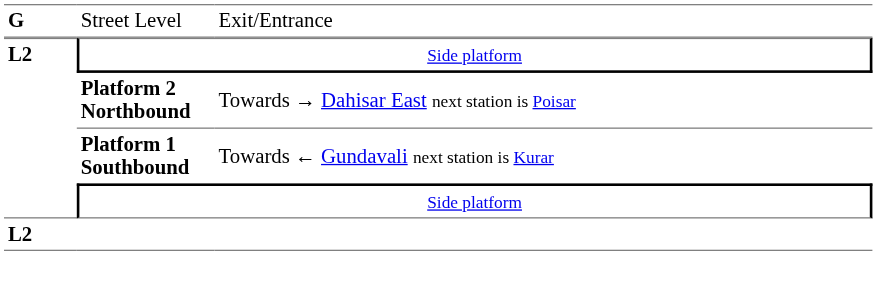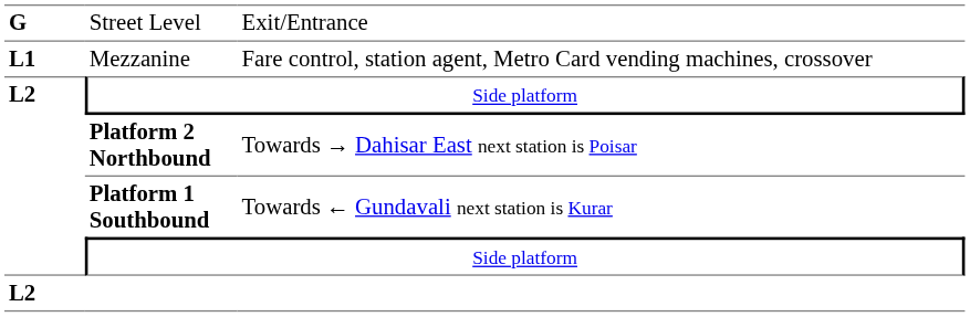 <table cellspacing="0" cellpadding="3" border="0">
 <tr>
 <td style="border-bottom:solid 1px gray;border-top:solid 1px gray;" width="50" valign="top"><strong>G</strong></td>
 <td style="border-top:solid 1px gray;border-bottom:solid 1px gray;" width="100" valign="top">Street Level</td>
 <td style="border-top:solid 1px gray;border-bottom:solid 1px gray;" width="500" valign="top">Exit/Entrance</td>
+</tr>
+<tr>
+<td valign="top"><strong>L1</strong></td>
+<td valign="top">Mezzanine</td>
+<td valign="top">Fare control, station agent, Metro Card vending machines, crossover</td>
 </tr>
 <tr>
 <td rowspan="4" style="border-top:solid 1px gray;border-bottom:solid 1px gray;" width="50" valign="top"><strong>L2</strong></td>
 <td colspan="2" style="border-top:solid 1px gray;border-right:solid 2px black;border-left:solid 2px black;border-bottom:solid 2px black;text-align:center;"><small><a href='#'>Side platform</a></small></td>
 </tr>
 <tr>
 <td style="border-bottom:solid 1px gray;" width="100"><span><strong>Platform 2</strong><br><strong>Northbound</strong></span></td>
 <td style="border-bottom:solid 1px gray;" width="500">Towards → <a href='#'>Dahisar East</a> <small>next station is <a href='#'>Poisar</a></small></td>
 </tr>
 <tr>
 <td><span><strong>Platform 1</strong><br><strong>Southbound</strong></span></td>
 <td>Towards ← <a href='#'>Gundavali</a> <small>next station is <a href='#'>Kurar</a></small></td>
 </tr>
 <tr>
 <td colspan="2" style="border-top:solid 2px black;border-right:solid 2px black;border-left:solid 2px black;border-bottom:solid 1px gray;" align="center"><small><a href='#'>Side platform</a></small></td>
 </tr>
 <tr>
 <td rowspan="2" style="border-bottom:solid 1px gray;" width="50" valign="top"><strong>L2</strong></td>
 <td style="border-bottom:solid 1px gray;" width="100"></td>
 <td style="border-bottom:solid 1px gray;" width="500"></td>
 </tr>
 <tr>
 </tr>
 </table>
